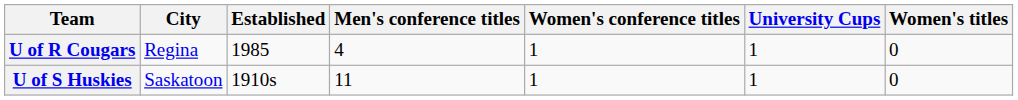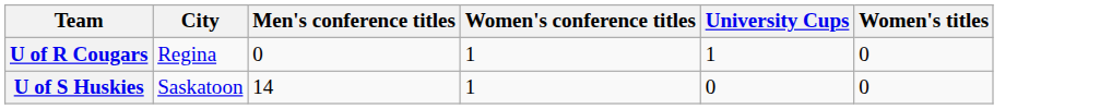 <table class="wikitable sortable plainrowheaders">
 <tr>
 <th scope="col">Team</th>
 <th scope="col">City</th>
-<th scope="col">Established</th>
 <th scope="col">Men's conference titles</th>
 <th scope="col">Women's conference titles</th>
 <th scope="col"><a href='#'>University Cups</a></th>
 <th scope="col">Women's titles</th>
 </tr>
 <tr>
 <th scope="row"><a href='#'>U of R Cougars</a></th>
 <td><a href='#'>Regina</a></td>
-<td>1985</td>
-<td>4</td>
+<td>0</td>
 <td>1</td>
 <td>1</td>
 <td>0</td>
 </tr>
 <tr>
 <th scope="row"><a href='#'>U of S Huskies</a></th>
 <td><a href='#'>Saskatoon</a></td>
-<td>1910s</td>
-<td>11</td>
+<td>14</td>
 <td>1</td>
-<td>1</td>
+<td>0</td>
 <td>0</td>
 </tr>
 </table>
